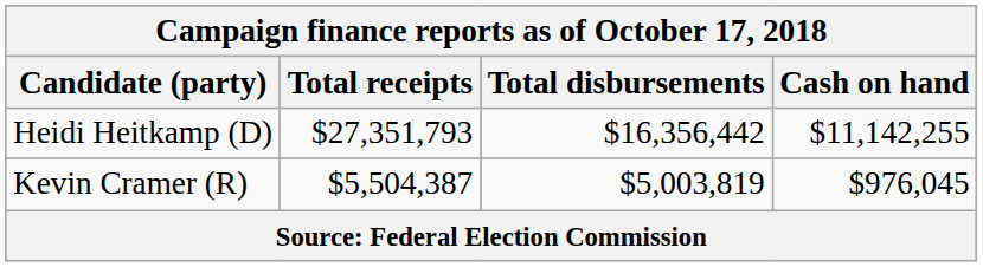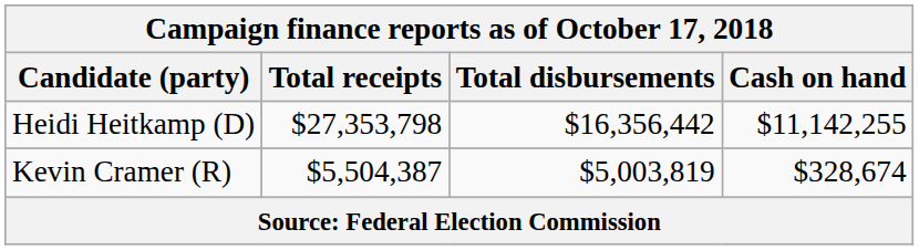 <table class="wikitable sortable">
 <tr>
 <th colspan=4>Campaign finance reports as of October 17, 2018</th>
 </tr>
 <tr style="text-align:center;">
 <th>Candidate (party)</th>
 <th>Total receipts</th>
 <th>Total disbursements</th>
 <th>Cash on hand</th>
 </tr>
 <tr>
 <td>Heidi Heitkamp (D)</td>
-<td align="right">$27,351,793</td>
+<td align="right">$27,353,798</td>
 <td align="right">$16,356,442</td>
 <td align="right">$11,142,255</td>
 </tr>
 <tr>
 <td>Kevin Cramer (R)</td>
 <td align="right">$5,504,387</td>
 <td align="right">$5,003,819</td>
-<td align="right">$976,045</td>
+<td align="right">$328,674</td>
 </tr>
 <tr>
 <th colspan="4"><small>Source: Federal Election Commission</small></th>
 </tr>
 </table>
